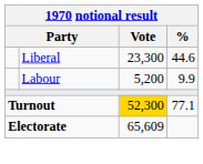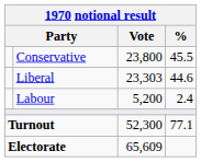 <table class="wikitable">
 <tr>
 <th colspan="4"><a href='#'>1970</a> <a href='#'>notional result</a></th>
 </tr>
 <tr>
 <th bgcolor="#DDDDFF" width="130px" colspan="2">Party</th>
 <th bgcolor="#DDDDFF" width="50px">Vote</th>
 <th bgcolor="#DDDDFF" width="30px">%</th>
 </tr>
 <tr>
 <td></td>
+<td><a href='#'>Conservative</a></td>
+<td align=right>23,800</td>
+<td align=right>45.5</td>
+</tr>
+<tr>
+<td></td>
 <td><a href='#'>Liberal</a></td>
-<td align=right>23,300</td>
+<td align=right>23,303</td>
 <td align=right>44.6</td>
 </tr>
 <tr>
 <td></td>
 <td><a href='#'>Labour</a></td>
 <td align=right>5,200</td>
-<td align=right>9.9</td>
+<td align=right>2.4</td>
 </tr>
 <tr>
 <td colspan="4" bgcolor="#EAECF0"></td>
 </tr>
 <tr>
 <td colspan="2"><strong>Turnout</strong></td>
-<td align=right style="background: gold;">52,300</td>
+<td align=right>52,300</td>
 <td align=right>77.1</td>
 </tr>
 <tr>
 <td colspan="2"><strong>Electorate</strong></td>
 <td align=right>65,609</td>
 </tr>
 </table>
